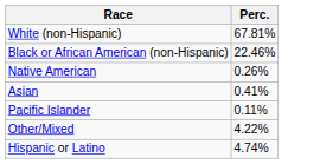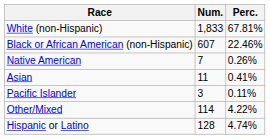 <table class="wikitable">
 <tr>
 <th>Race</th>
+<th>Num.</th>
 <th>Perc.</th>
 </tr>
 <tr>
 <td><a href='#'>White</a> (non-Hispanic)</td>
+<td>1,833</td>
 <td>67.81%</td>
 </tr>
 <tr>
 <td><a href='#'>Black or African American</a> (non-Hispanic)</td>
+<td>607</td>
 <td>22.46%</td>
 </tr>
 <tr>
 <td><a href='#'>Native American</a></td>
+<td>7</td>
 <td>0.26%</td>
 </tr>
 <tr>
 <td><a href='#'>Asian</a></td>
+<td>11</td>
 <td>0.41%</td>
 </tr>
 <tr>
 <td><a href='#'>Pacific Islander</a></td>
+<td>3</td>
 <td>0.11%</td>
 </tr>
 <tr>
 <td><a href='#'>Other/Mixed</a></td>
+<td>114</td>
 <td>4.22%</td>
 </tr>
 <tr>
 <td><a href='#'>Hispanic</a> or <a href='#'>Latino</a></td>
+<td>128</td>
 <td>4.74%</td>
 </tr>
 </table>
